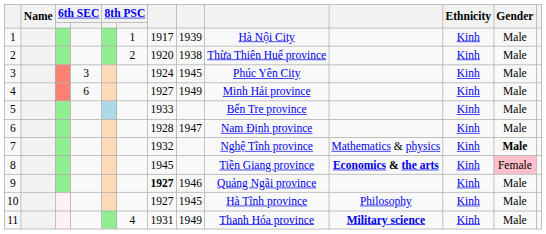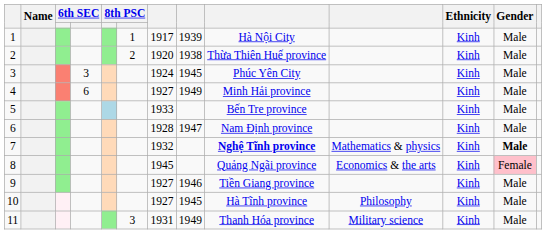 <table class="wikitable sortable" style=text-align:center>
 <tr>
 <th Rowspan="2"></th>
 <th Rowspan="2">Name</th>
 <th colspan="2" unsortable><a href='#'>6th SEC</a></th>
 <th colspan="2" unsortable><a href='#'>8th PSC</a></th>
 <th Rowspan="2"></th>
 <th Rowspan="2"></th>
 <th Rowspan="2"></th>
 <th Rowspan="2"></th>
 <th Rowspan="2">Ethnicity</th>
 <th Rowspan="2">Gender</th>
 <th Rowspan="2"  scope="col" class="unsortable"></th>
 </tr>
 <tr>
 <th></th>
 <th></th>
 <th></th>
 <th></th>
 </tr>
 <tr>
 <td>1</td>
 <th align="center" scope="row" style="font-weight:normal;"></th>
 <td bgcolor = LightGreen></td>
 <td></td>
 <td bgcolor = LightGreen></td>
 <td>1</td>
 <td>1917</td>
 <td>1939</td>
 <td><a href='#'>Hà Nội City</a></td>
 <td></td>
 <td><a href='#'>Kinh</a></td>
 <td>Male</td>
 <td></td>
 </tr>
 <tr>
 <td>2</td>
 <th align="center" scope="row" style="font-weight:normal;"></th>
 <td bgcolor = LightGreen></td>
 <td></td>
 <td bgcolor = LightGreen></td>
 <td>2</td>
 <td>1920</td>
 <td>1938</td>
 <td><a href='#'>Thừa Thiên Huế province</a></td>
 <td></td>
 <td><a href='#'>Kinh</a></td>
 <td>Male</td>
 <td></td>
 </tr>
 <tr>
 <td>3</td>
 <th align="center" scope="row" style="font-weight:normal;"></th>
 <td bgcolor = Salmon></td>
 <td>3</td>
 <td bgcolor = PeachPuff></td>
 <td></td>
 <td>1924</td>
 <td>1945</td>
 <td><a href='#'>Phúc Yên City</a></td>
 <td></td>
 <td><a href='#'>Kinh</a></td>
 <td>Male</td>
 <td></td>
 </tr>
 <tr>
 <td>4</td>
 <th align="center" scope="row" style="font-weight:normal;"></th>
 <td bgcolor = Salmon></td>
 <td>6</td>
 <td bgcolor = PeachPuff></td>
 <td></td>
 <td>1927</td>
 <td>1949</td>
 <td><a href='#'>Minh Hải province</a></td>
 <td></td>
 <td><a href='#'>Kinh</a></td>
 <td>Male</td>
 <td></td>
 </tr>
 <tr>
 <td>5</td>
 <th align="center" scope="row" style="font-weight:normal;"></th>
 <td bgcolor = LightGreen></td>
 <td></td>
 <td bgcolor = LightBlue></td>
 <td></td>
 <td>1933</td>
 <td></td>
 <td><a href='#'>Bến Tre province</a></td>
 <td></td>
 <td><a href='#'>Kinh</a></td>
 <td>Male</td>
 <td></td>
 </tr>
 <tr>
 <td>6</td>
 <th align="center" scope="row" style="font-weight:normal;"></th>
 <td bgcolor = LightGreen></td>
 <td></td>
 <td bgcolor = PeachPuff></td>
 <td></td>
 <td>1928</td>
 <td>1947</td>
 <td><a href='#'>Nam Định province</a></td>
 <td></td>
 <td><a href='#'>Kinh</a></td>
 <td>Male</td>
 <td></td>
 </tr>
 <tr>
 <td>7</td>
 <th align="center" scope="row" style="font-weight:normal;"></th>
 <td bgcolor = LightGreen></td>
 <td></td>
 <td bgcolor = PeachPuff></td>
 <td></td>
 <td>1932</td>
 <td></td>
-<td><a href='#'>Nghệ Tĩnh province</a></td>
+<td><strong><a href='#'>Nghệ Tĩnh province</a></strong></td>
 <td><a href='#'>Mathematics</a> & <a href='#'>physics</a></td>
 <td><a href='#'>Kinh</a></td>
 <td><strong>Male</strong></td>
 <td></td>
 </tr>
 <tr>
 <td>8</td>
 <th align="center" scope="row" style="font-weight:normal;"></th>
 <td bgcolor = LightGreen></td>
 <td></td>
 <td bgcolor = PeachPuff></td>
 <td></td>
 <td>1945</td>
 <td></td>
-<td><a href='#'>Tiền Giang province</a></td>
-<td><strong><a href='#'>Economics</a> & <a href='#'>the arts</a></strong></td>
+<td><a href='#'>Quảng Ngãi province</a></td>
+<td><a href='#'>Economics</a> & <a href='#'>the arts</a></td>
 <td><a href='#'>Kinh</a></td>
 <td style="background: Pink">Female</td>
 <td></td>
 </tr>
 <tr>
 <td>9</td>
 <th align="center" scope="row" style="font-weight:normal;"></th>
 <td bgcolor = LightGreen></td>
 <td></td>
 <td bgcolor = PeachPuff></td>
 <td></td>
-<td><strong>1927</strong></td>
+<td>1927</td>
 <td>1946</td>
-<td><a href='#'>Quảng Ngãi province</a></td>
+<td><a href='#'>Tiền Giang province</a></td>
 <td></td>
 <td><a href='#'>Kinh</a></td>
 <td>Male</td>
 <td></td>
 </tr>
 <tr>
 <td>10</td>
 <th align="center" scope="row" style="font-weight:normal;"></th>
 <td bgcolor = LavenderBlush></td>
 <td></td>
 <td bgcolor = PeachPuff></td>
 <td></td>
 <td>1927</td>
 <td>1945</td>
 <td><a href='#'>Hà Tĩnh province</a></td>
 <td><a href='#'>Philosophy</a></td>
 <td><a href='#'>Kinh</a></td>
 <td>Male</td>
 <td></td>
 </tr>
 <tr>
 <td>11</td>
 <th align="center" scope="row" style="font-weight:normal;"></th>
 <td bgcolor = LavenderBlush></td>
 <td></td>
 <td bgcolor = LightGreen></td>
-<td>4</td>
+<td>3</td>
 <td>1931</td>
 <td>1949</td>
 <td><a href='#'>Thanh Hóa province</a></td>
-<td><strong><a href='#'>Military science</a></strong></td>
+<td><a href='#'>Military science</a></td>
 <td><a href='#'>Kinh</a></td>
 <td>Male</td>
 <td></td>
 </tr>
 </table>
